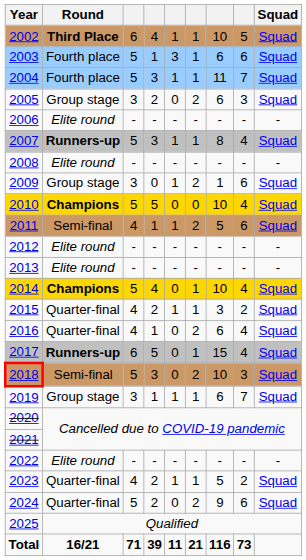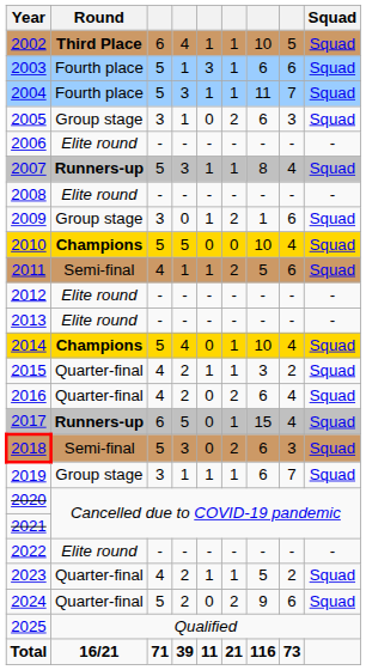 <table class="wikitable" style="text-align: center;">
 <tr>
 <th>Year</th>
 <th>Round</th>
 <th></th>
 <th></th>
 <th></th>
 <th></th>
 <th></th>
 <th></th>
 <th>Squad</th>
 </tr>
 <tr style="background:#c96;">
 <td> <a href='#'>2002</a></td>
 <td><strong>Third Place</strong></td>
 <td>6</td>
 <td>4</td>
 <td>1</td>
 <td>1</td>
 <td>10</td>
 <td>5</td>
 <td><a href='#'>Squad</a></td>
 </tr>
 <tr style="background:#9acdff;">
 <td> <a href='#'>2003</a></td>
 <td>Fourth place</td>
 <td>5</td>
 <td>1</td>
 <td>3</td>
 <td>1</td>
 <td>6</td>
 <td>6</td>
 <td><a href='#'>Squad</a></td>
 </tr>
 <tr style="background:#9acdff;">
 <td> <a href='#'>2004</a></td>
 <td>Fourth place</td>
 <td>5</td>
 <td>3</td>
 <td>1</td>
 <td>1</td>
 <td>11</td>
 <td>7</td>
 <td><a href='#'>Squad</a></td>
 </tr>
 <tr>
 <td> <a href='#'>2005</a></td>
 <td>Group stage</td>
 <td>3</td>
-<td>2</td>
+<td>1</td>
 <td>0</td>
 <td>2</td>
 <td>6</td>
 <td>3</td>
 <td><a href='#'>Squad</a></td>
 </tr>
 <tr>
 <td> <a href='#'>2006</a></td>
 <td><em>Elite round</em></td>
 <td>-</td>
 <td>-</td>
 <td>-</td>
 <td>-</td>
 <td>-</td>
 <td>-</td>
 <td>-</td>
 </tr>
 <tr style="background:silver;">
 <td> <a href='#'>2007</a></td>
 <td><strong>Runners-up</strong></td>
 <td>5</td>
 <td>3</td>
 <td>1</td>
 <td>1</td>
 <td>8</td>
 <td>4</td>
 <td><a href='#'>Squad</a></td>
 </tr>
 <tr>
 <td> <a href='#'>2008</a></td>
 <td><em>Elite round</em></td>
 <td>-</td>
 <td>-</td>
 <td>-</td>
 <td>-</td>
 <td>-</td>
 <td>-</td>
 <td>-</td>
 </tr>
 <tr>
 <td> <a href='#'>2009</a></td>
 <td>Group stage</td>
 <td>3</td>
 <td>0</td>
 <td>1</td>
 <td>2</td>
 <td>1</td>
 <td>6</td>
 <td><a href='#'>Squad</a></td>
 </tr>
 <tr style="background:gold;">
 <td> <a href='#'>2010</a></td>
 <td><strong>Champions</strong></td>
 <td>5</td>
 <td>5</td>
 <td>0</td>
 <td>0</td>
 <td>10</td>
 <td>4</td>
 <td><a href='#'>Squad</a></td>
 </tr>
 <tr style="background:#c96;">
 <td> <a href='#'>2011</a></td>
 <td>Semi-final</td>
 <td>4</td>
 <td>1</td>
 <td>1</td>
 <td>2</td>
 <td>5</td>
 <td>6</td>
 <td><a href='#'>Squad</a></td>
 </tr>
 <tr>
 <td> <a href='#'>2012</a></td>
 <td><em>Elite round</em></td>
 <td>-</td>
 <td>-</td>
 <td>-</td>
 <td>-</td>
 <td>-</td>
 <td>-</td>
 <td>-</td>
 </tr>
 <tr>
 <td> <a href='#'>2013</a></td>
 <td><em>Elite round</em></td>
 <td>-</td>
 <td>-</td>
 <td>-</td>
 <td>-</td>
 <td>-</td>
 <td>-</td>
 <td>-</td>
 </tr>
 <tr style="background:gold;">
 <td> <a href='#'>2014</a></td>
 <td><strong>Champions</strong></td>
 <td>5</td>
 <td>4</td>
 <td>0</td>
 <td>1</td>
 <td>10</td>
 <td>4</td>
 <td><a href='#'>Squad</a></td>
 </tr>
 <tr>
 <td> <a href='#'>2015</a></td>
 <td>Quarter-final</td>
 <td>4</td>
 <td>2</td>
 <td>1</td>
 <td>1</td>
 <td>3</td>
 <td>2</td>
 <td><a href='#'>Squad</a></td>
 </tr>
 <tr>
 <td> <a href='#'>2016</a></td>
 <td>Quarter-final</td>
 <td>4</td>
-<td>1</td>
+<td>2</td>
 <td>0</td>
 <td>2</td>
 <td>6</td>
 <td>4</td>
 <td><a href='#'>Squad</a></td>
 </tr>
 <tr style="background:silver;">
 <td> <a href='#'>2017</a></td>
 <td><strong>Runners-up</strong></td>
 <td>6</td>
 <td>5</td>
 <td>0</td>
 <td>1</td>
 <td>15</td>
 <td>4</td>
 <td><a href='#'>Squad</a></td>
 </tr>
 <tr style="background:#c96;">
 <td style="border: 3px solid red"> <a href='#'>2018</a></td>
 <td>Semi-final</td>
 <td>5</td>
 <td>3</td>
 <td>0</td>
 <td>2</td>
-<td>10</td>
+<td>6</td>
 <td>3</td>
 <td><a href='#'>Squad</a></td>
 </tr>
 <tr>
 <td> <a href='#'>2019</a></td>
 <td>Group stage</td>
 <td>3</td>
 <td>1</td>
 <td>1</td>
 <td>1</td>
 <td>6</td>
 <td>7</td>
 <td><a href='#'>Squad</a></td>
 </tr>
 <tr>
 <td> <s><a href='#'>2020</a></s></td>
 <td rowspan=2 colspan=8><em>Cancelled due to <a href='#'>COVID-19 pandemic</a></em></td>
 </tr>
 <tr>
 <td> <s><a href='#'>2021</a></s></td>
 </tr>
 <tr>
 <td> <a href='#'>2022</a></td>
 <td><em>Elite round</em></td>
 <td>-</td>
 <td>-</td>
 <td>-</td>
 <td>-</td>
 <td>-</td>
 <td>-</td>
 <td>-</td>
 </tr>
 <tr>
 <td> <a href='#'>2023</a></td>
 <td>Quarter-final</td>
 <td>4</td>
 <td>2</td>
 <td>1</td>
 <td>1</td>
 <td>5</td>
 <td>2</td>
 <td><a href='#'>Squad</a></td>
 </tr>
 <tr>
 <td> <a href='#'>2024</a></td>
 <td>Quarter-final</td>
 <td>5</td>
 <td>2</td>
 <td>0</td>
 <td>2</td>
 <td>9</td>
 <td>6</td>
 <td><a href='#'>Squad</a></td>
 </tr>
 <tr>
 <td> <a href='#'>2025</a></td>
 <td colspan=8><em>Qualified</em></td>
 </tr>
 <tr>
 <td><strong>Total</strong></td>
 <td><strong>16/21</strong></td>
 <td><strong>71</strong></td>
 <td><strong>39</strong></td>
 <td><strong>11</strong></td>
 <td><strong>21</strong></td>
 <td><strong>116</strong></td>
 <td><strong>73</strong></td>
 <td></td>
 </tr>
 </table>
